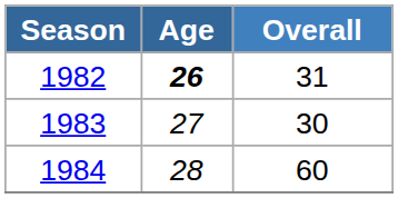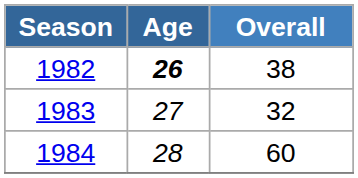 <table class="wikitable" style="font-size:95%; text-align:center; border:grey solid 1px; border-collapse:collapse; background:#ffffff;">
 <tr>
 <th style="background-color:#369; color:white; width:60px;"> Season </th>
 <th style="background-color:#369; color:white; width:40px;"> Age </th>
 <th style="background-color:#4180be; color:white; width:75px;">Overall</th>
 </tr>
 <tr>
 <td><a href='#'>1982</a></td>
 <td><strong><em>26</em></strong></td>
-<td>31</td>
+<td>38</td>
 </tr>
 <tr>
 <td><a href='#'>1983</a></td>
 <td><em>27</em></td>
-<td>30</td>
+<td>32</td>
 </tr>
 <tr>
 <td><a href='#'>1984</a></td>
 <td><em>28</em></td>
 <td>60</td>
 </tr>
 <tr>
 </tr>
 </table>
